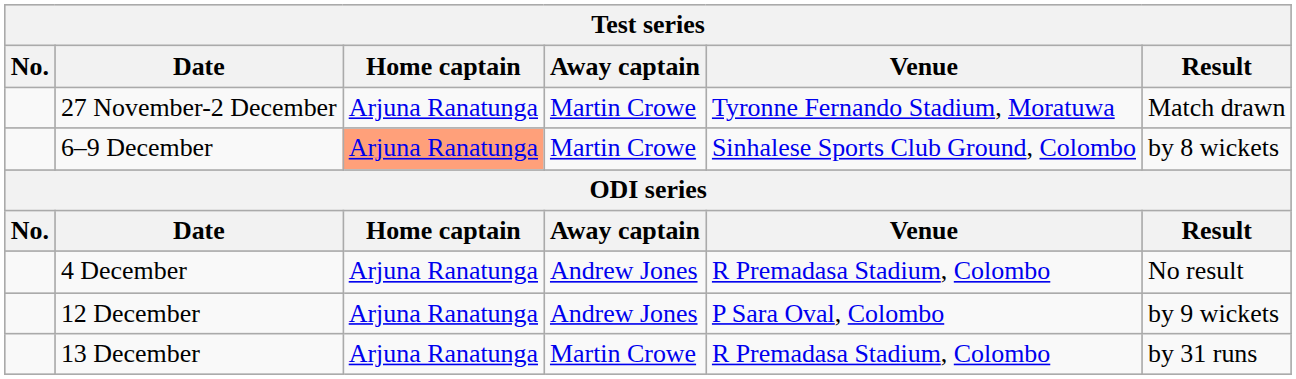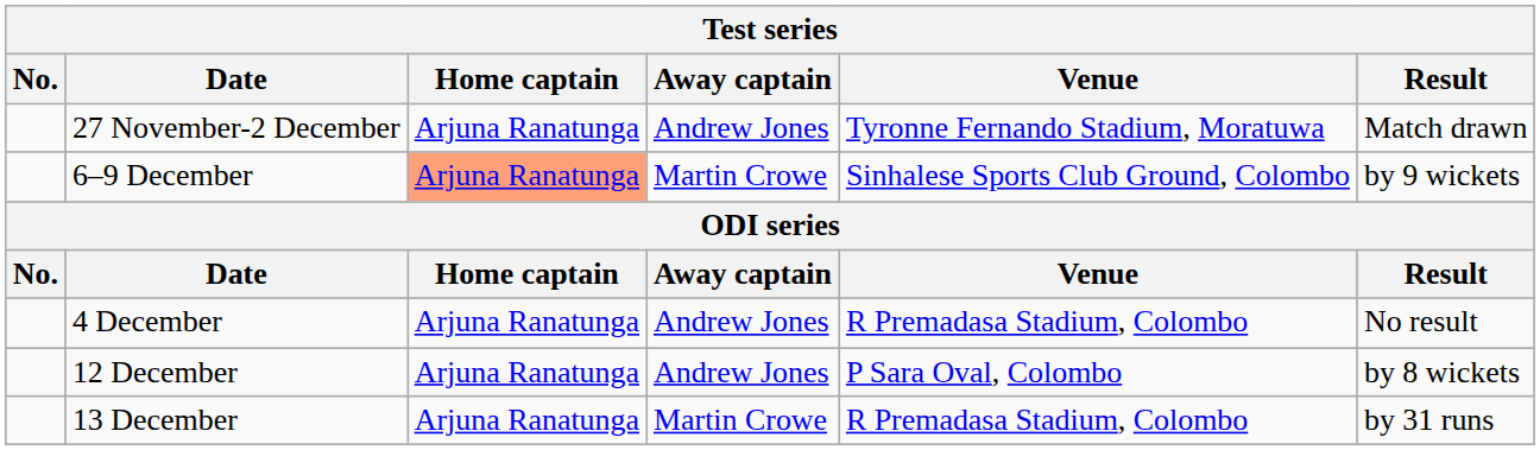 <table class="wikitable">
 <tr>
 <th colspan="9">Test series</th>
 </tr>
 <tr>
 <th>No.</th>
 <th>Date</th>
 <th>Home captain</th>
 <th>Away captain</th>
 <th>Venue</th>
 <th>Result</th>
 </tr>
 <tr>
 <td></td>
 <td>27 November-2 December</td>
 <td><a href='#'>Arjuna Ranatunga</a></td>
-<td><a href='#'>Martin Crowe</a></td>
+<td><a href='#'>Andrew Jones</a></td>
 <td><a href='#'>Tyronne Fernando Stadium</a>, <a href='#'>Moratuwa</a></td>
 <td>Match drawn</td>
 </tr>
 <tr>
 <td></td>
 <td>6–9 December</td>
 <td style="background: lightsalmon;"><a href='#'>Arjuna Ranatunga</a></td>
 <td><a href='#'>Martin Crowe</a></td>
 <td><a href='#'>Sinhalese Sports Club Ground</a>, <a href='#'>Colombo</a></td>
-<td> by 8 wickets</td>
+<td> by 9 wickets</td>
 </tr>
 <tr>
 <th colspan="9">ODI series</th>
 </tr>
 <tr>
 <th>No.</th>
 <th>Date</th>
 <th>Home captain</th>
 <th>Away captain</th>
 <th>Venue</th>
 <th>Result</th>
 </tr>
 <tr>
 <td></td>
 <td>4 December</td>
 <td><a href='#'>Arjuna Ranatunga</a></td>
 <td><a href='#'>Andrew Jones</a></td>
 <td><a href='#'>R Premadasa Stadium</a>, <a href='#'>Colombo</a></td>
 <td>No result</td>
 </tr>
 <tr>
 <td></td>
 <td>12 December</td>
 <td><a href='#'>Arjuna Ranatunga</a></td>
 <td><a href='#'>Andrew Jones</a></td>
 <td><a href='#'>P Sara Oval</a>, <a href='#'>Colombo</a></td>
-<td> by 9 wickets</td>
+<td> by 8 wickets</td>
 </tr>
 <tr>
 <td></td>
 <td>13 December</td>
 <td><a href='#'>Arjuna Ranatunga</a></td>
 <td><a href='#'>Martin Crowe</a></td>
 <td><a href='#'>R Premadasa Stadium</a>, <a href='#'>Colombo</a></td>
 <td> by 31 runs</td>
 </tr>
 </table>
